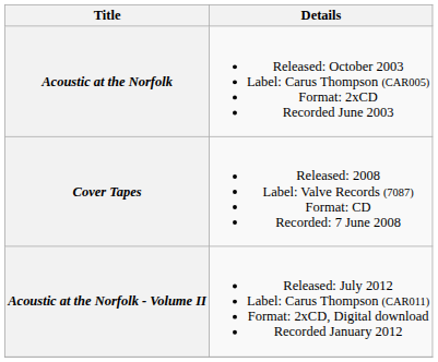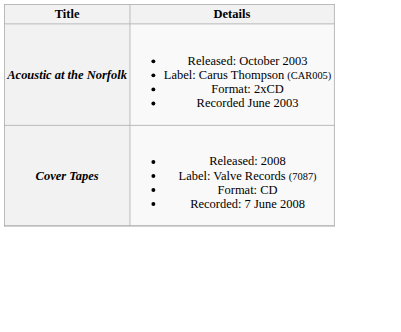 <table class="wikitable plainrowheaders" style="text-align:center;" border="1">
 <tr>
 <th>Title</th>
 <th>Details</th>
 </tr>
 <tr>
 <th scope="row"><em>Acoustic at the Norfolk</em></th>
 <td><br><ul><li>Released: October 2003</li><li>Label: Carus Thompson <small>(CAR005)</small></li><li>Format: 2xCD</li><li>Recorded June 2003</li></ul></td>
 </tr>
 <tr>
 <th scope="row"><em>Cover Tapes</em></th>
 <td><br><ul><li>Released: 2008</li><li>Label: Valve Records <small>(7087)</small></li><li>Format: CD</li><li>Recorded: 7 June 2008</li></ul></td>
 </tr>
 <tr>
-<th scope="row"><em>Acoustic at the Norfolk - Volume II</em></th>
-<td><br><ul><li>Released: July 2012</li><li>Label: Carus Thompson <small>(CAR011)</small></li><li>Format: 2xCD, Digital download</li><li>Recorded January 2012</li></ul></td>
-</tr>
-<tr>
 </tr>
 </table>
